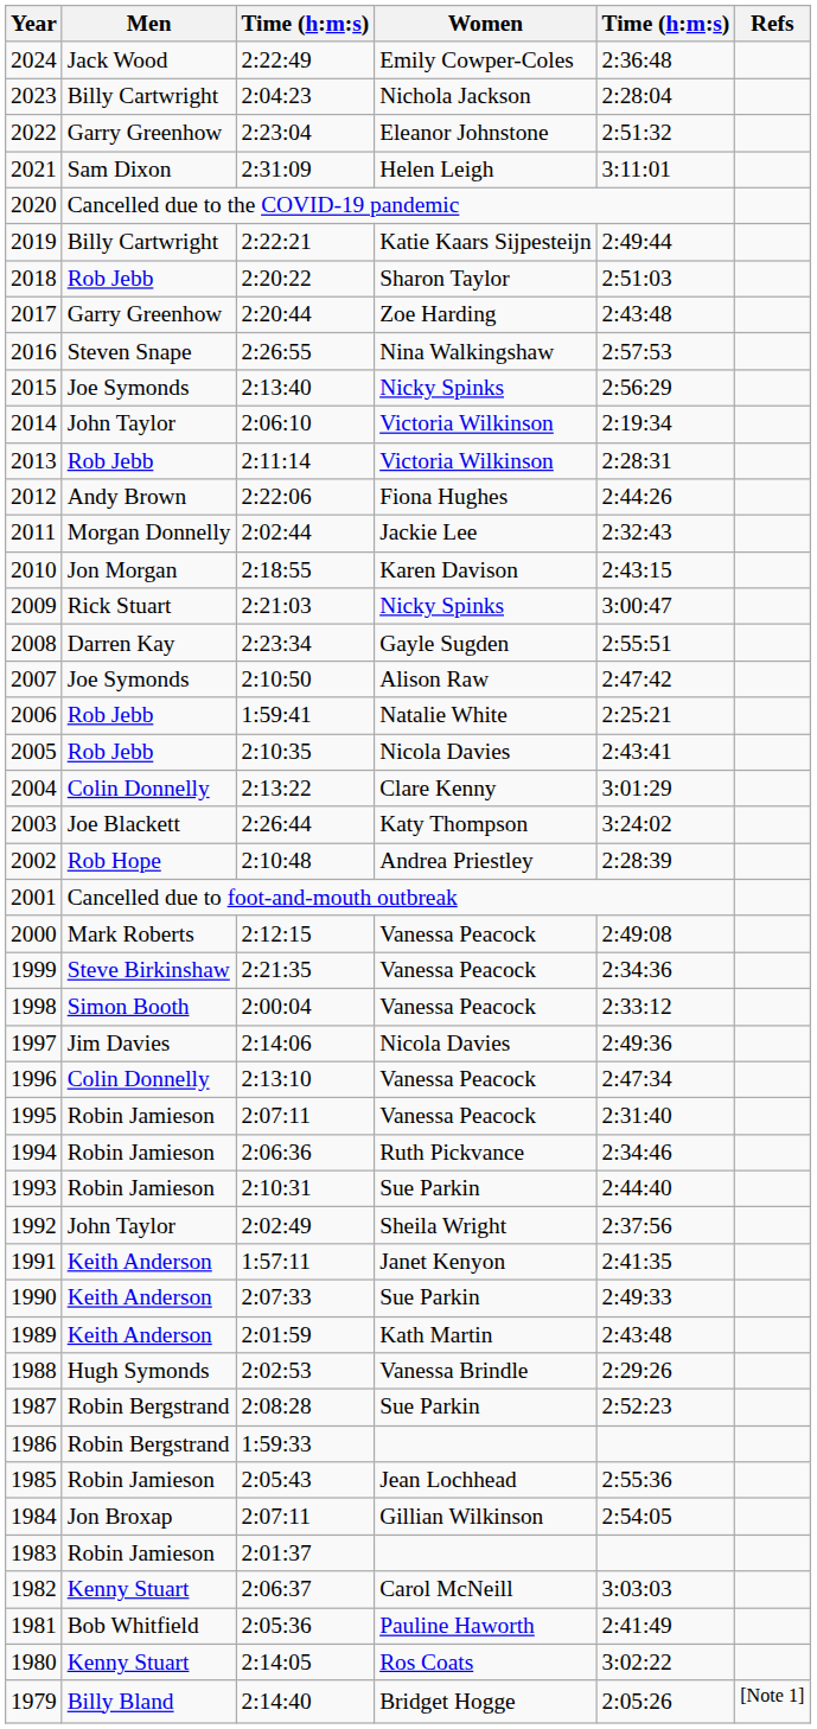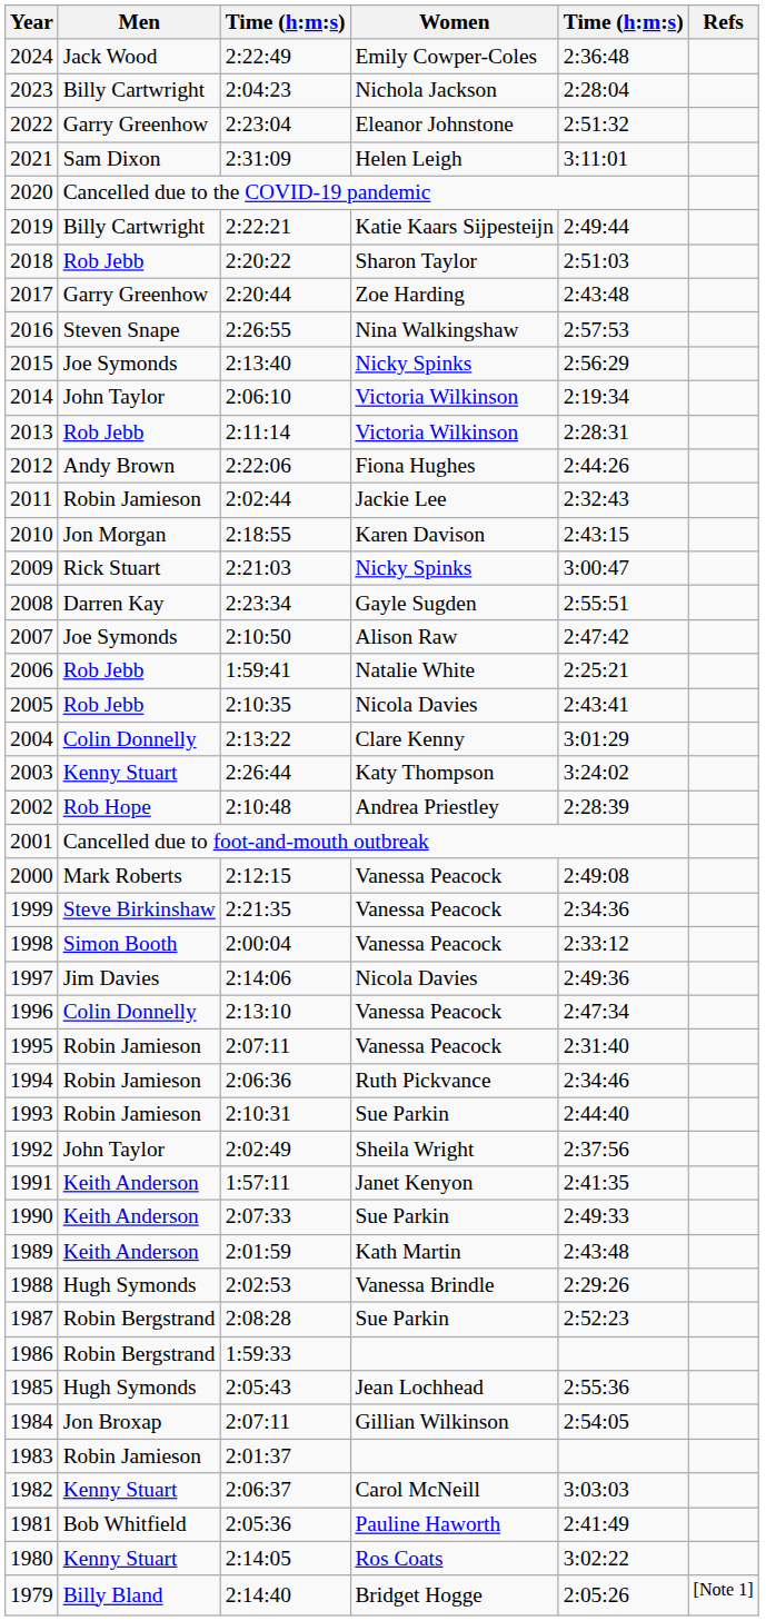 <table class="wikitable sortable">
 <tr>
 <th>Year</th>
 <th>Men</th>
 <th>Time (<a href='#'>h</a>:<a href='#'>m</a>:<a href='#'>s</a>)</th>
 <th>Women</th>
 <th>Time (<a href='#'>h</a>:<a href='#'>m</a>:<a href='#'>s</a>)</th>
 <th>Refs</th>
 </tr>
 <tr>
 <td>2024</td>
 <td>Jack Wood</td>
 <td>2:22:49</td>
 <td>Emily Cowper-Coles</td>
 <td>2:36:48</td>
 <td></td>
 </tr>
 <tr>
 <td>2023</td>
 <td>Billy Cartwright</td>
 <td>2:04:23</td>
 <td>Nichola Jackson</td>
 <td>2:28:04</td>
 <td></td>
 </tr>
 <tr>
 <td>2022</td>
 <td>Garry Greenhow</td>
 <td>2:23:04</td>
 <td>Eleanor Johnstone</td>
 <td>2:51:32</td>
 <td></td>
 </tr>
 <tr>
 <td>2021</td>
 <td>Sam Dixon</td>
 <td>2:31:09</td>
 <td>Helen Leigh</td>
 <td>3:11:01</td>
 <td></td>
 </tr>
 <tr>
 <td>2020</td>
 <td colspan="4">Cancelled due to the <a href='#'>COVID-19 pandemic</a></td>
 </tr>
 <tr>
 <td>2019</td>
 <td>Billy Cartwright</td>
 <td>2:22:21</td>
 <td>Katie Kaars Sijpesteijn</td>
 <td>2:49:44</td>
 <td></td>
 </tr>
 <tr>
 <td>2018</td>
 <td><a href='#'>Rob Jebb</a></td>
 <td>2:20:22</td>
 <td>Sharon Taylor</td>
 <td>2:51:03</td>
 <td></td>
 </tr>
 <tr>
 <td>2017</td>
 <td>Garry Greenhow</td>
 <td>2:20:44</td>
 <td>Zoe Harding</td>
 <td>2:43:48</td>
 <td></td>
 </tr>
 <tr>
 <td>2016</td>
 <td>Steven Snape</td>
 <td>2:26:55</td>
 <td>Nina Walkingshaw</td>
 <td>2:57:53</td>
 <td></td>
 </tr>
 <tr>
 <td>2015</td>
 <td>Joe Symonds</td>
 <td>2:13:40</td>
 <td><a href='#'>Nicky Spinks</a></td>
 <td>2:56:29</td>
 <td></td>
 </tr>
 <tr>
 <td>2014</td>
 <td>John Taylor</td>
 <td>2:06:10</td>
 <td><a href='#'>Victoria Wilkinson</a></td>
 <td>2:19:34</td>
 <td></td>
 </tr>
 <tr>
 <td>2013</td>
 <td><a href='#'>Rob Jebb</a></td>
 <td>2:11:14</td>
 <td><a href='#'>Victoria Wilkinson</a></td>
 <td>2:28:31</td>
 <td></td>
 </tr>
 <tr>
 <td>2012</td>
 <td>Andy Brown</td>
 <td>2:22:06</td>
 <td>Fiona Hughes</td>
 <td>2:44:26</td>
 <td></td>
 </tr>
 <tr>
 <td>2011</td>
-<td>Morgan Donnelly</td>
+<td>Robin Jamieson</td>
 <td>2:02:44</td>
 <td>Jackie Lee</td>
 <td>2:32:43</td>
 <td></td>
 </tr>
 <tr>
 <td>2010</td>
 <td>Jon Morgan</td>
 <td>2:18:55</td>
 <td>Karen Davison</td>
 <td>2:43:15</td>
 <td></td>
 </tr>
 <tr>
 <td>2009</td>
 <td>Rick Stuart</td>
 <td>2:21:03</td>
 <td><a href='#'>Nicky Spinks</a></td>
 <td>3:00:47</td>
 <td></td>
 </tr>
 <tr>
 <td>2008</td>
 <td>Darren Kay</td>
 <td>2:23:34</td>
 <td>Gayle Sugden</td>
 <td>2:55:51</td>
 <td></td>
 </tr>
 <tr>
 <td>2007</td>
 <td>Joe Symonds</td>
 <td>2:10:50</td>
 <td>Alison Raw</td>
 <td>2:47:42</td>
 <td></td>
 </tr>
 <tr>
 <td>2006</td>
 <td><a href='#'>Rob Jebb</a></td>
 <td>1:59:41</td>
 <td>Natalie White</td>
 <td>2:25:21</td>
 <td></td>
 </tr>
 <tr>
 <td>2005</td>
 <td><a href='#'>Rob Jebb</a></td>
 <td>2:10:35</td>
 <td>Nicola Davies</td>
 <td>2:43:41</td>
 <td></td>
 </tr>
 <tr>
 <td>2004</td>
 <td><a href='#'>Colin Donnelly</a></td>
 <td>2:13:22</td>
 <td>Clare Kenny</td>
 <td>3:01:29</td>
 <td></td>
 </tr>
 <tr>
 <td>2003</td>
-<td>Joe Blackett</td>
+<td><a href='#'>Kenny Stuart</a></td>
 <td>2:26:44</td>
 <td>Katy Thompson</td>
 <td>3:24:02</td>
 <td></td>
 </tr>
 <tr>
 <td>2002</td>
 <td><a href='#'>Rob Hope</a></td>
 <td>2:10:48</td>
 <td>Andrea Priestley</td>
 <td>2:28:39</td>
 <td></td>
 </tr>
 <tr>
 <td>2001</td>
 <td colspan="4">Cancelled due to <a href='#'>foot-and-mouth outbreak</a></td>
 </tr>
 <tr>
 <td>2000</td>
 <td>Mark Roberts</td>
 <td>2:12:15</td>
 <td>Vanessa Peacock</td>
 <td>2:49:08</td>
 <td></td>
 </tr>
 <tr>
 <td>1999</td>
 <td><a href='#'>Steve Birkinshaw</a></td>
 <td>2:21:35</td>
 <td>Vanessa Peacock</td>
 <td>2:34:36</td>
 <td></td>
 </tr>
 <tr>
 <td>1998</td>
 <td><a href='#'>Simon Booth</a></td>
 <td>2:00:04</td>
 <td>Vanessa Peacock</td>
 <td>2:33:12</td>
 <td></td>
 </tr>
 <tr>
 <td>1997</td>
 <td>Jim Davies</td>
 <td>2:14:06</td>
 <td>Nicola Davies</td>
 <td>2:49:36</td>
 <td></td>
 </tr>
 <tr>
 <td>1996</td>
 <td><a href='#'>Colin Donnelly</a></td>
 <td>2:13:10</td>
 <td>Vanessa Peacock</td>
 <td>2:47:34</td>
 <td></td>
 </tr>
 <tr>
 <td>1995</td>
 <td>Robin Jamieson</td>
 <td>2:07:11</td>
 <td>Vanessa Peacock</td>
 <td>2:31:40</td>
 <td></td>
 </tr>
 <tr>
 <td>1994</td>
 <td>Robin Jamieson</td>
 <td>2:06:36</td>
 <td>Ruth Pickvance</td>
 <td>2:34:46</td>
 <td></td>
 </tr>
 <tr>
 <td>1993</td>
 <td>Robin Jamieson</td>
 <td>2:10:31</td>
 <td>Sue Parkin</td>
 <td>2:44:40</td>
 <td></td>
 </tr>
 <tr>
 <td>1992</td>
 <td>John Taylor</td>
 <td>2:02:49</td>
 <td>Sheila Wright</td>
 <td>2:37:56</td>
 <td></td>
 </tr>
 <tr>
 <td>1991</td>
 <td><a href='#'>Keith Anderson</a></td>
 <td>1:57:11</td>
 <td>Janet Kenyon</td>
 <td>2:41:35</td>
 <td></td>
 </tr>
 <tr>
 <td>1990</td>
 <td><a href='#'>Keith Anderson</a></td>
 <td>2:07:33</td>
 <td>Sue Parkin</td>
 <td>2:49:33</td>
 <td></td>
 </tr>
 <tr>
 <td>1989</td>
 <td><a href='#'>Keith Anderson</a></td>
 <td>2:01:59</td>
 <td>Kath Martin</td>
 <td>2:43:48</td>
 <td></td>
 </tr>
 <tr>
 <td>1988</td>
 <td>Hugh Symonds</td>
 <td>2:02:53</td>
 <td>Vanessa Brindle</td>
 <td>2:29:26</td>
 <td></td>
 </tr>
 <tr>
 <td>1987</td>
 <td>Robin Bergstrand</td>
 <td>2:08:28</td>
 <td>Sue Parkin</td>
 <td>2:52:23</td>
 <td></td>
 </tr>
 <tr>
 <td>1986</td>
 <td>Robin Bergstrand</td>
 <td>1:59:33</td>
 <td></td>
 <td></td>
 <td></td>
 </tr>
 <tr>
 <td>1985</td>
-<td>Robin Jamieson</td>
+<td>Hugh Symonds</td>
 <td>2:05:43</td>
 <td>Jean Lochhead</td>
 <td>2:55:36</td>
 <td></td>
 </tr>
 <tr>
 <td>1984</td>
 <td>Jon Broxap</td>
 <td>2:07:11</td>
 <td>Gillian Wilkinson</td>
 <td>2:54:05</td>
 <td></td>
 </tr>
 <tr>
 <td>1983</td>
 <td>Robin Jamieson</td>
 <td>2:01:37</td>
 <td></td>
 <td></td>
 <td></td>
 </tr>
 <tr>
 <td>1982</td>
 <td><a href='#'>Kenny Stuart</a></td>
 <td>2:06:37</td>
 <td>Carol McNeill</td>
 <td>3:03:03</td>
 <td></td>
 </tr>
 <tr>
 <td>1981</td>
 <td>Bob Whitfield</td>
 <td>2:05:36</td>
 <td><a href='#'>Pauline Haworth</a></td>
 <td>2:41:49</td>
 <td></td>
 </tr>
 <tr>
 <td>1980</td>
 <td><a href='#'>Kenny Stuart</a></td>
 <td>2:14:05</td>
 <td><a href='#'>Ros Coats</a></td>
 <td>3:02:22</td>
 <td></td>
 </tr>
 <tr>
 <td>1979</td>
 <td><a href='#'>Billy Bland</a></td>
 <td>2:14:40</td>
 <td>Bridget Hogge</td>
 <td>2:05:26</td>
 <td> <sup>[Note 1]</sup></td>
 </tr>
 </table>
